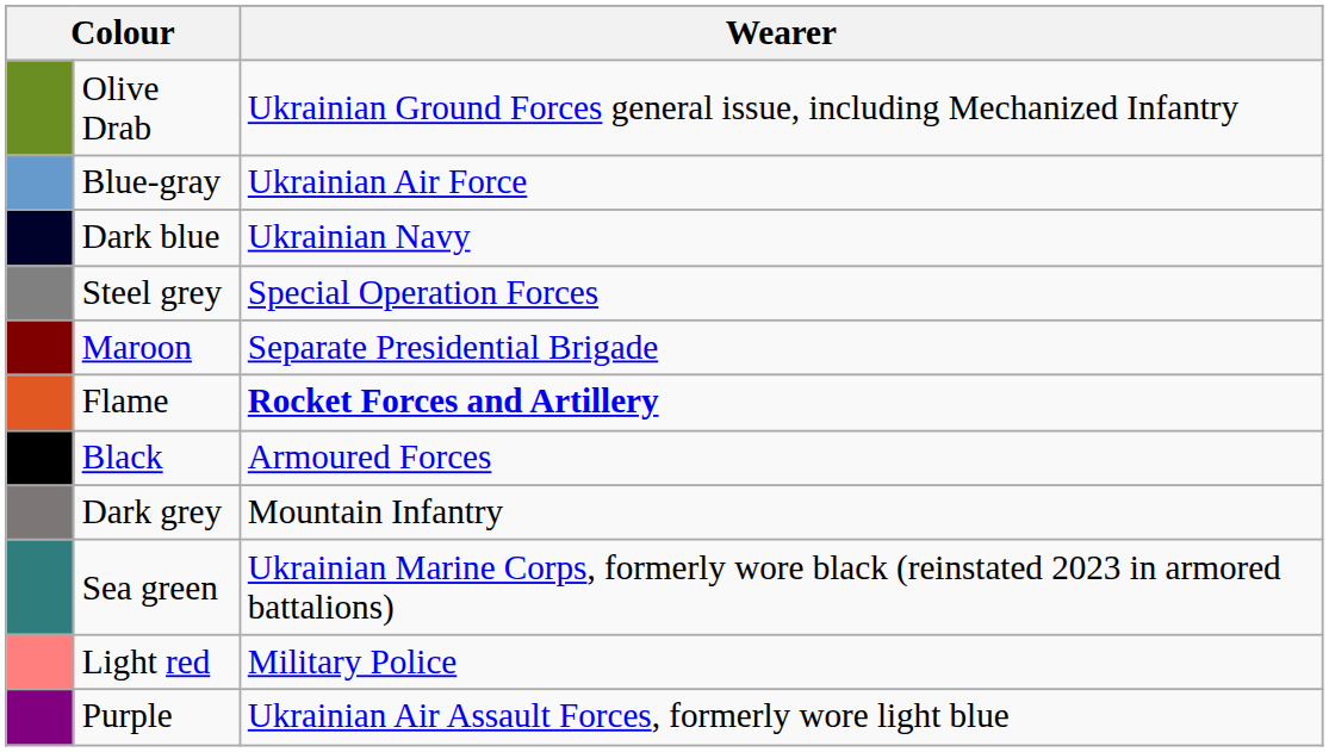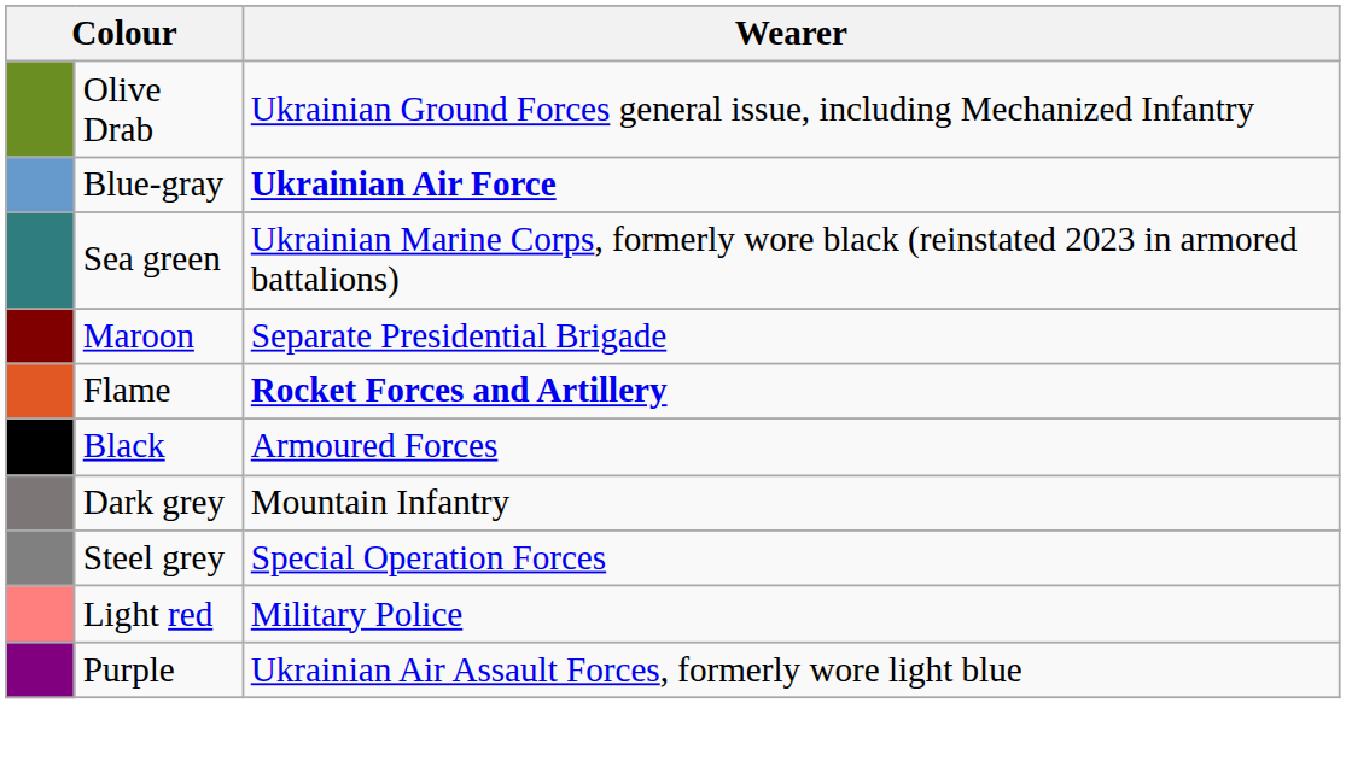 <table class="wikitable">
 <tr>
 <th colspan="2">Colour</th>
 <th>Wearer</th>
 </tr>
 <tr>
 <td style="background:#6B8E23;">      </td>
 <td>Olive Drab</td>
 <td><a href='#'>Ukrainian Ground Forces</a> general issue, including Mechanized Infantry</td>
 </tr>
 <tr>
 <td style="background:#6699CC;"></td>
 <td>Blue-gray</td>
-<td><a href='#'>Ukrainian Air Force</a></td>
+<td><strong><a href='#'>Ukrainian Air Force</a></strong></td>
 </tr>
 <tr>
-<td style="background:#00022b;"></td>
-<td>Dark blue</td>
-<td><a href='#'>Ukrainian Navy</a></td>
-</tr>
-<tr>
-<td style="background:Grey;"></td>
-<td>Steel grey</td>
-<td><a href='#'>Special Operation Forces</a></td>
+<td style="background:#307D7E;"></td>
+<td>Sea green</td>
+<td><a href='#'>Ukrainian Marine Corps</a>, formerly wore black (reinstated 2023 in armored battalions)</td>
 </tr>
 <tr>
 <td style="background:#800000;"></td>
 <td><a href='#'>Maroon</a></td>
 <td><a href='#'>Separate Presidential Brigade</a></td>
 </tr>
 <tr>
 <td style="background:#E25822;"></td>
 <td>Flame</td>
 <td><strong><a href='#'>Rocket Forces and Artillery</a></strong></td>
 </tr>
 <tr>
 <td style="background:#000000;"></td>
 <td><a href='#'>Black</a></td>
 <td><a href='#'>Armoured Forces</a></td>
 </tr>
 <tr>
 <td style="background:#7c7676;"></td>
 <td>Dark grey</td>
 <td>Mountain Infantry</td>
 </tr>
 <tr>
-<td style="background:#307D7E;"></td>
-<td>Sea green</td>
-<td><a href='#'>Ukrainian Marine Corps</a>, formerly wore black (reinstated 2023 in armored battalions)</td>
+<td style="background:Grey;"></td>
+<td>Steel grey</td>
+<td><a href='#'>Special Operation Forces</a></td>
 </tr>
 <tr>
 <td style="background:#FF7F7F;"></td>
 <td>Light <a href='#'>red</a></td>
 <td><a href='#'>Military Police</a></td>
 </tr>
 <tr>
 <td style="background:#800080;"></td>
 <td>Purple</td>
 <td><a href='#'>Ukrainian Air Assault Forces</a>, formerly wore light blue</td>
 </tr>
 </table>
